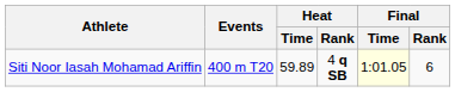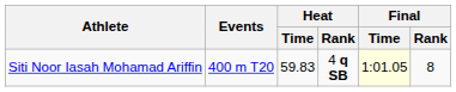 <table class=wikitable>
 <tr>
 <th rowspan="2">Athlete</th>
 <th rowspan="2">Events</th>
 <th colspan="2">Heat</th>
 <th colspan="2">Final</th>
 </tr>
 <tr>
 <th>Time</th>
 <th>Rank</th>
 <th>Time</th>
 <th>Rank</th>
 </tr>
 <tr>
 <td><a href='#'>Siti Noor Iasah Mohamad Ariffin</a></td>
 <td><a href='#'>400 m T20</a></td>
-<td align="center">59.89</td>
+<td align="center">59.83</td>
 <td align="center">4 <strong>q</strong><br><strong>SB</strong></td>
 <td align="center" style="background: lightyellow;">1:01.05</td>
-<td align="center">6</td>
+<td align="center">8</td>
 </tr>
 </table>
